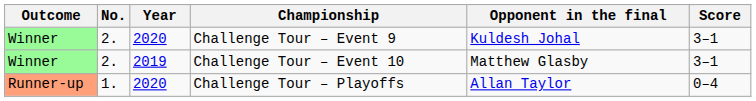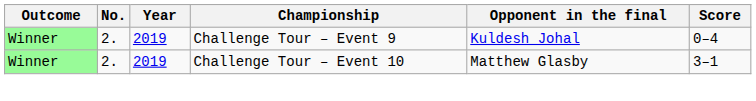 <table class="sortable wikitable">
 <tr>
 <th width="80">Outcome</th>
 <th width="20">No.</th>
 <th width="50">Year</th>
 <th width="250">Championship</th>
 <th width="200">Opponent in the final</th>
 <th width="50">Score</th>
 </tr>
 <tr>
 <td style="background:#98fb98;">Winner</td>
 <td>2.</td>
-<td><a href='#'>2020</a></td>
+<td><a href='#'>2019</a></td>
 <td>Challenge Tour – Event 9</td>
 <td> <a href='#'>Kuldesh Johal</a></td>
-<td>3–1</td>
+<td>0–4</td>
 </tr>
 <tr>
 <td style="background:#98FB98">Winner</td>
 <td>2.</td>
 <td><a href='#'>2019</a></td>
 <td>Challenge Tour – Event 10</td>
 <td> Matthew Glasby</td>
 <td>3–1</td>
 </tr>
-<tr>
-<td style="background:#ffa07a;">Runner-up</td>
-<td>1.</td>
-<td><a href='#'>2020</a></td>
-<td>Challenge Tour – Playoffs</td>
-<td> <a href='#'>Allan Taylor</a></td>
-<td>0–4</td>
-</tr>
 </table>
